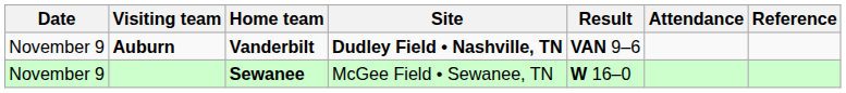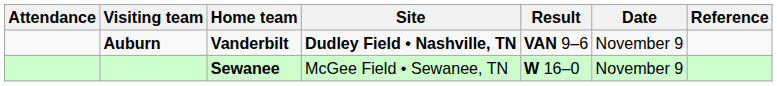 <table class="wikitable" style="font-size:95%;">
 <tr>
-<th>Date</th>
+<th>Attendance</th>
 <th>Visiting team</th>
 <th>Home team</th>
 <th>Site</th>
 <th>Result</th>
-<th>Attendance</th>
+<th>Date</th>
 <th class="unsortable">Reference</th>
 </tr>
 <tr bgcolor=>
-<td>November 9</td>
+<td></td>
 <td><strong>Auburn</strong></td>
 <td><strong>Vanderbilt</strong></td>
 <td><strong>Dudley Field • Nashville, TN</strong></td>
 <td><strong>VAN</strong> 9–6</td>
-<td></td>
+<td>November 9</td>
 <td></td>
 </tr>
 <tr bgcolor=ccffcc>
-<td>November 9</td>
+<td></td>
 <td></td>
 <td><strong>Sewanee</strong></td>
 <td>McGee Field • Sewanee, TN</td>
 <td><strong>W</strong> 16–0</td>
-<td></td>
+<td>November 9</td>
 <td></td>
 </tr>
 </table>
